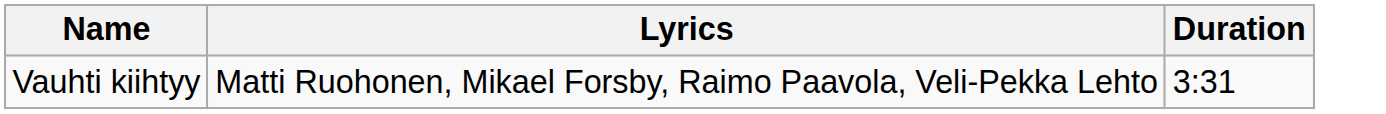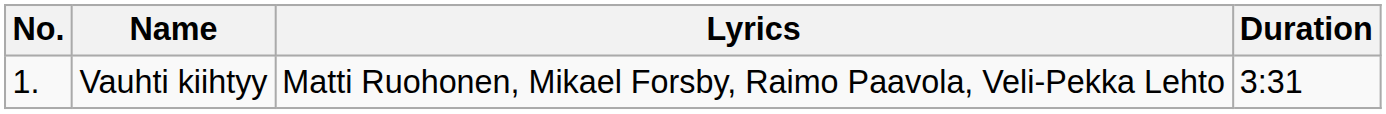 <table class="wikitable">
 <tr>
+<th>No.</th>
 <th>Name</th>
 <th>Lyrics</th>
 <th>Duration</th>
 </tr>
 <tr>
+<td>1.</td>
 <td>Vauhti kiihtyy</td>
 <td>Matti Ruohonen, Mikael Forsby, Raimo Paavola, Veli-Pekka Lehto</td>
 <td>3:31</td>
 </tr>
 </table>
